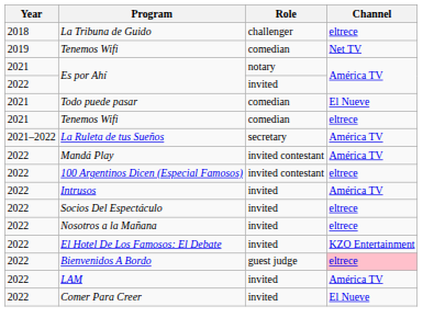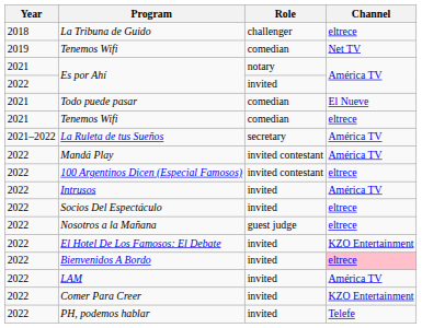 <table class="wikitable" style="font-size: 90%;">
 <tr>
 <th>Year</th>
 <th>Program</th>
 <th>Role</th>
 <th>Channel</th>
 </tr>
 <tr>
 <td>2018</td>
 <td><em>La Tribuna de Guido</em></td>
 <td>challenger</td>
 <td><a href='#'>eltrece</a></td>
 </tr>
 <tr>
 <td>2019</td>
 <td><em>Tenemos Wifi</em></td>
 <td>comedian</td>
 <td><a href='#'>Net TV</a></td>
 </tr>
 <tr>
 <td>2021</td>
 <td rowspan="2"><em>Es por Ahí</em></td>
 <td>notary</td>
 <td rowspan="2"><a href='#'>América TV</a></td>
 </tr>
 <tr>
 <td>2022</td>
 <td>invited</td>
 </tr>
 <tr>
 <td>2021</td>
 <td><em>Todo puede pasar</em></td>
 <td>comedian</td>
 <td><a href='#'>El Nueve</a></td>
 </tr>
 <tr>
 <td>2021</td>
 <td><em>Tenemos Wifi</em></td>
 <td>comedian</td>
 <td><a href='#'>eltrece</a></td>
 </tr>
 <tr>
 <td>2021–2022</td>
 <td><em><a href='#'>La Ruleta de tus Sueños</a></em></td>
 <td>secretary</td>
 <td><a href='#'>América TV</a></td>
 </tr>
 <tr>
 <td>2022</td>
 <td><em>Mandá Play</em></td>
 <td>invited contestant</td>
 <td><a href='#'>América TV</a></td>
 </tr>
 <tr>
 <td>2022</td>
 <td><em><a href='#'>100 Argentinos Dicen (Especial Famosos)</a></em></td>
 <td>invited contestant</td>
 <td><a href='#'>eltrece</a></td>
 </tr>
 <tr>
 <td>2022</td>
 <td><em><a href='#'>Intrusos</a></em></td>
 <td>invited</td>
 <td><a href='#'>América TV</a></td>
 </tr>
 <tr>
 <td>2022</td>
 <td><em>Socios Del Espectáculo</em></td>
 <td>invited</td>
 <td><a href='#'>eltrece</a></td>
 </tr>
 <tr>
 <td>2022</td>
 <td><em>Nosotros a la Mañana</em></td>
-<td>invited</td>
+<td>guest judge</td>
 <td><a href='#'>eltrece</a></td>
 </tr>
 <tr>
 <td>2022</td>
 <td><em><a href='#'>El Hotel De Los Famosos: El Debate</a></em></td>
 <td>invited</td>
 <td><a href='#'>KZO Entertainment</a></td>
 </tr>
 <tr>
 <td>2022</td>
 <td><em><a href='#'>Bienvenidos A Bordo</a></em></td>
-<td>guest judge</td>
+<td>invited</td>
 <td style="background: pink;"><a href='#'>eltrece</a></td>
 </tr>
 <tr>
 <td>2022</td>
 <td><em><a href='#'>LAM</a></em></td>
 <td>invited</td>
 <td><a href='#'>América TV</a></td>
 </tr>
 <tr>
 <td>2022</td>
 <td><em>Comer Para Creer</em></td>
 <td>invited</td>
-<td><a href='#'>El Nueve</a></td>
+<td><a href='#'>KZO Entertainment</a></td>
+</tr>
+<tr>
+<td>2022</td>
+<td><em>PH, podemos hablar</em></td>
+<td>invited</td>
+<td><a href='#'>Telefe</a></td>
 </tr>
 </table>
